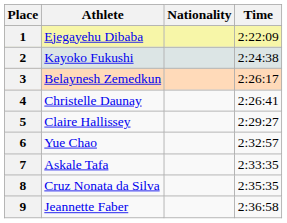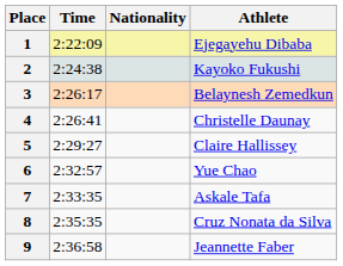 <table class="wikitable sortable">
 <tr>
 <th>Place</th>
+<th>Time</th>
+<th>Nationality</th>
 <th>Athlete</th>
-<th>Nationality</th>
-<th>Time</th>
 </tr>
 <tr bgcolor="#F7F6A8">
 <th>1</th>
+<td>2:22:09</td>
+<td></td>
 <td><a href='#'>Ejegayehu Dibaba</a></td>
-<td></td>
-<td>2:22:09</td>
 </tr>
 <tr bgcolor="#DCE5E5">
 <th>2</th>
+<td>2:24:38</td>
+<td></td>
 <td><a href='#'>Kayoko Fukushi</a></td>
-<td></td>
-<td>2:24:38</td>
 </tr>
 <tr bgcolor="#FFDAB9">
 <th>3</th>
+<td>2:26:17</td>
+<td></td>
 <td><a href='#'>Belaynesh Zemedkun</a></td>
-<td></td>
-<td>2:26:17</td>
 </tr>
 <tr>
 <th>4</th>
+<td>2:26:41</td>
+<td></td>
 <td><a href='#'>Christelle Daunay</a></td>
-<td></td>
-<td>2:26:41</td>
 </tr>
 <tr>
 <th>5</th>
+<td>2:29:27</td>
+<td></td>
 <td><a href='#'>Claire Hallissey</a></td>
-<td></td>
-<td>2:29:27</td>
 </tr>
 <tr>
 <th>6</th>
+<td>2:32:57</td>
+<td></td>
 <td><a href='#'>Yue Chao</a></td>
-<td></td>
-<td>2:32:57</td>
 </tr>
 <tr>
 <th>7</th>
+<td>2:33:35</td>
+<td></td>
 <td><a href='#'>Askale Tafa</a></td>
-<td></td>
-<td>2:33:35</td>
 </tr>
 <tr>
 <th>8</th>
+<td>2:35:35</td>
+<td></td>
 <td><a href='#'>Cruz Nonata da Silva</a></td>
-<td></td>
-<td>2:35:35</td>
 </tr>
 <tr>
 <th>9</th>
+<td>2:36:58</td>
+<td></td>
 <td><a href='#'>Jeannette Faber</a></td>
-<td></td>
-<td>2:36:58</td>
 </tr>
 </table>
